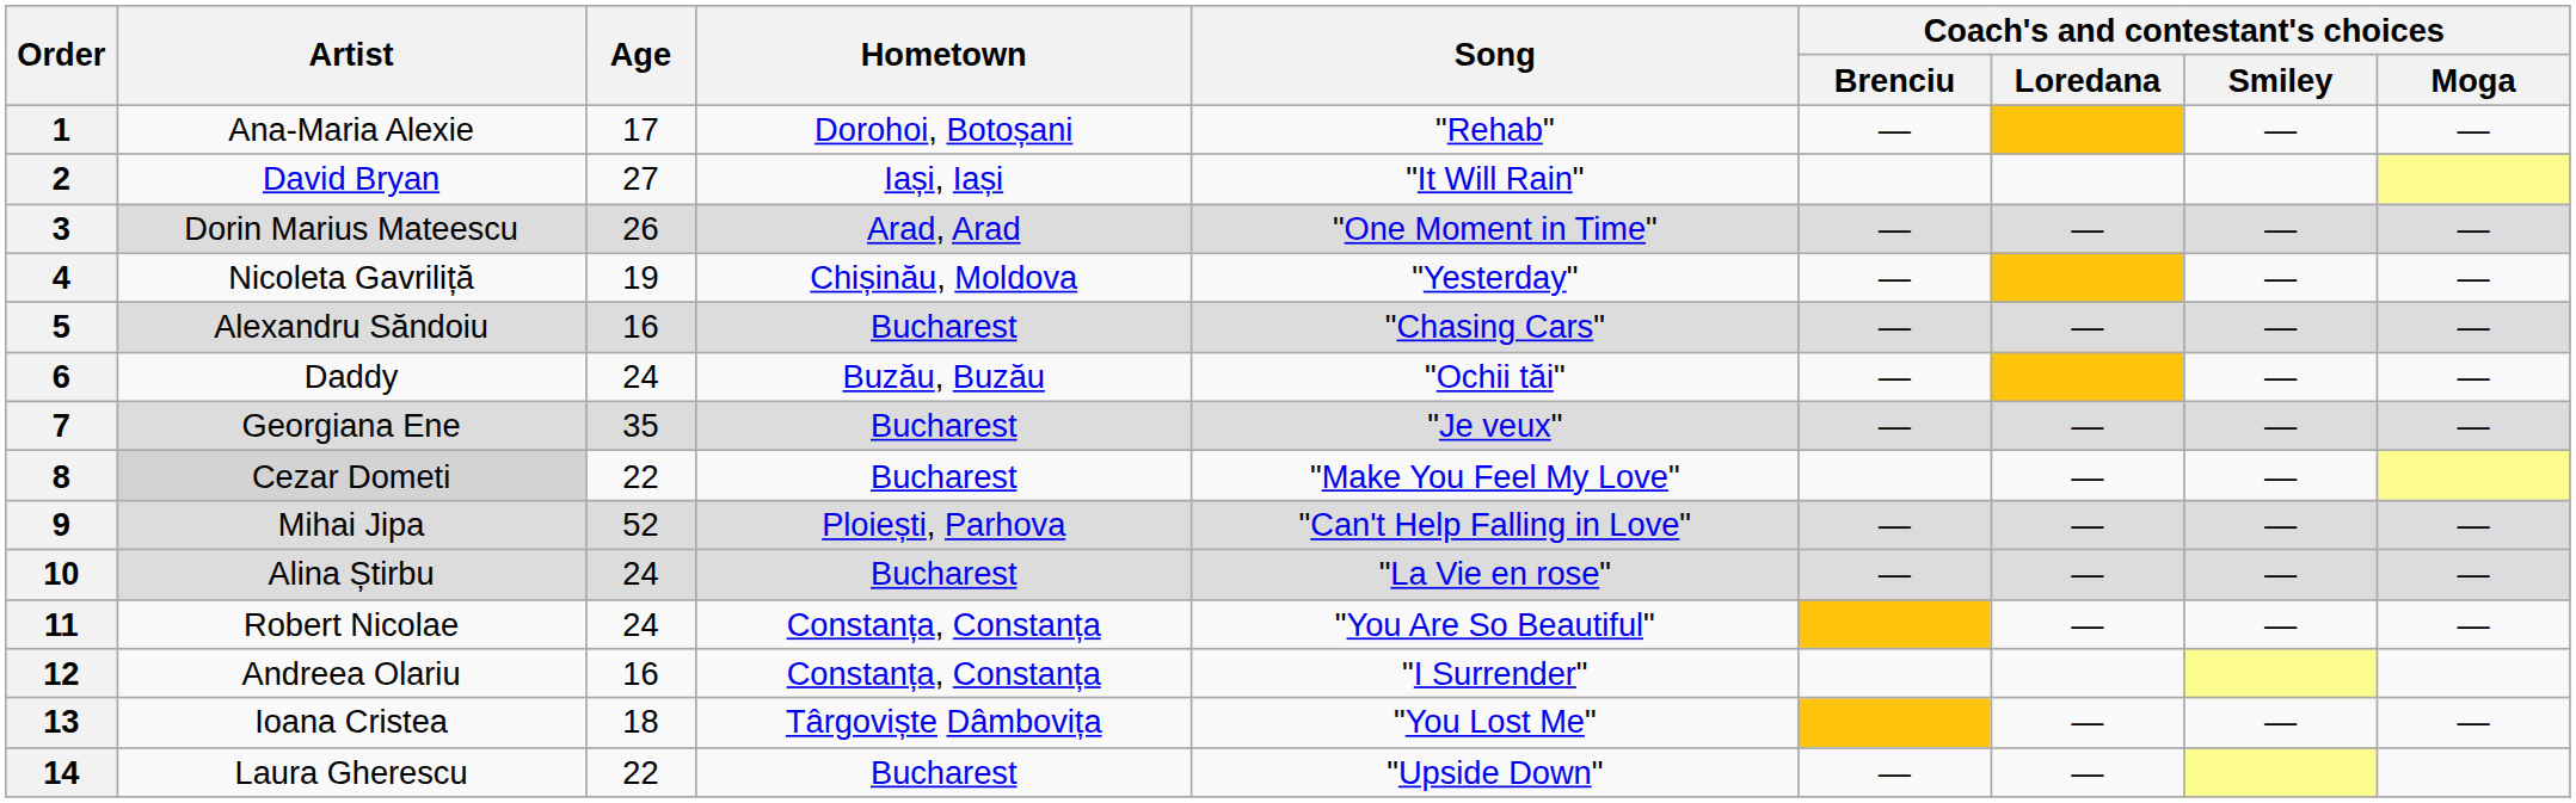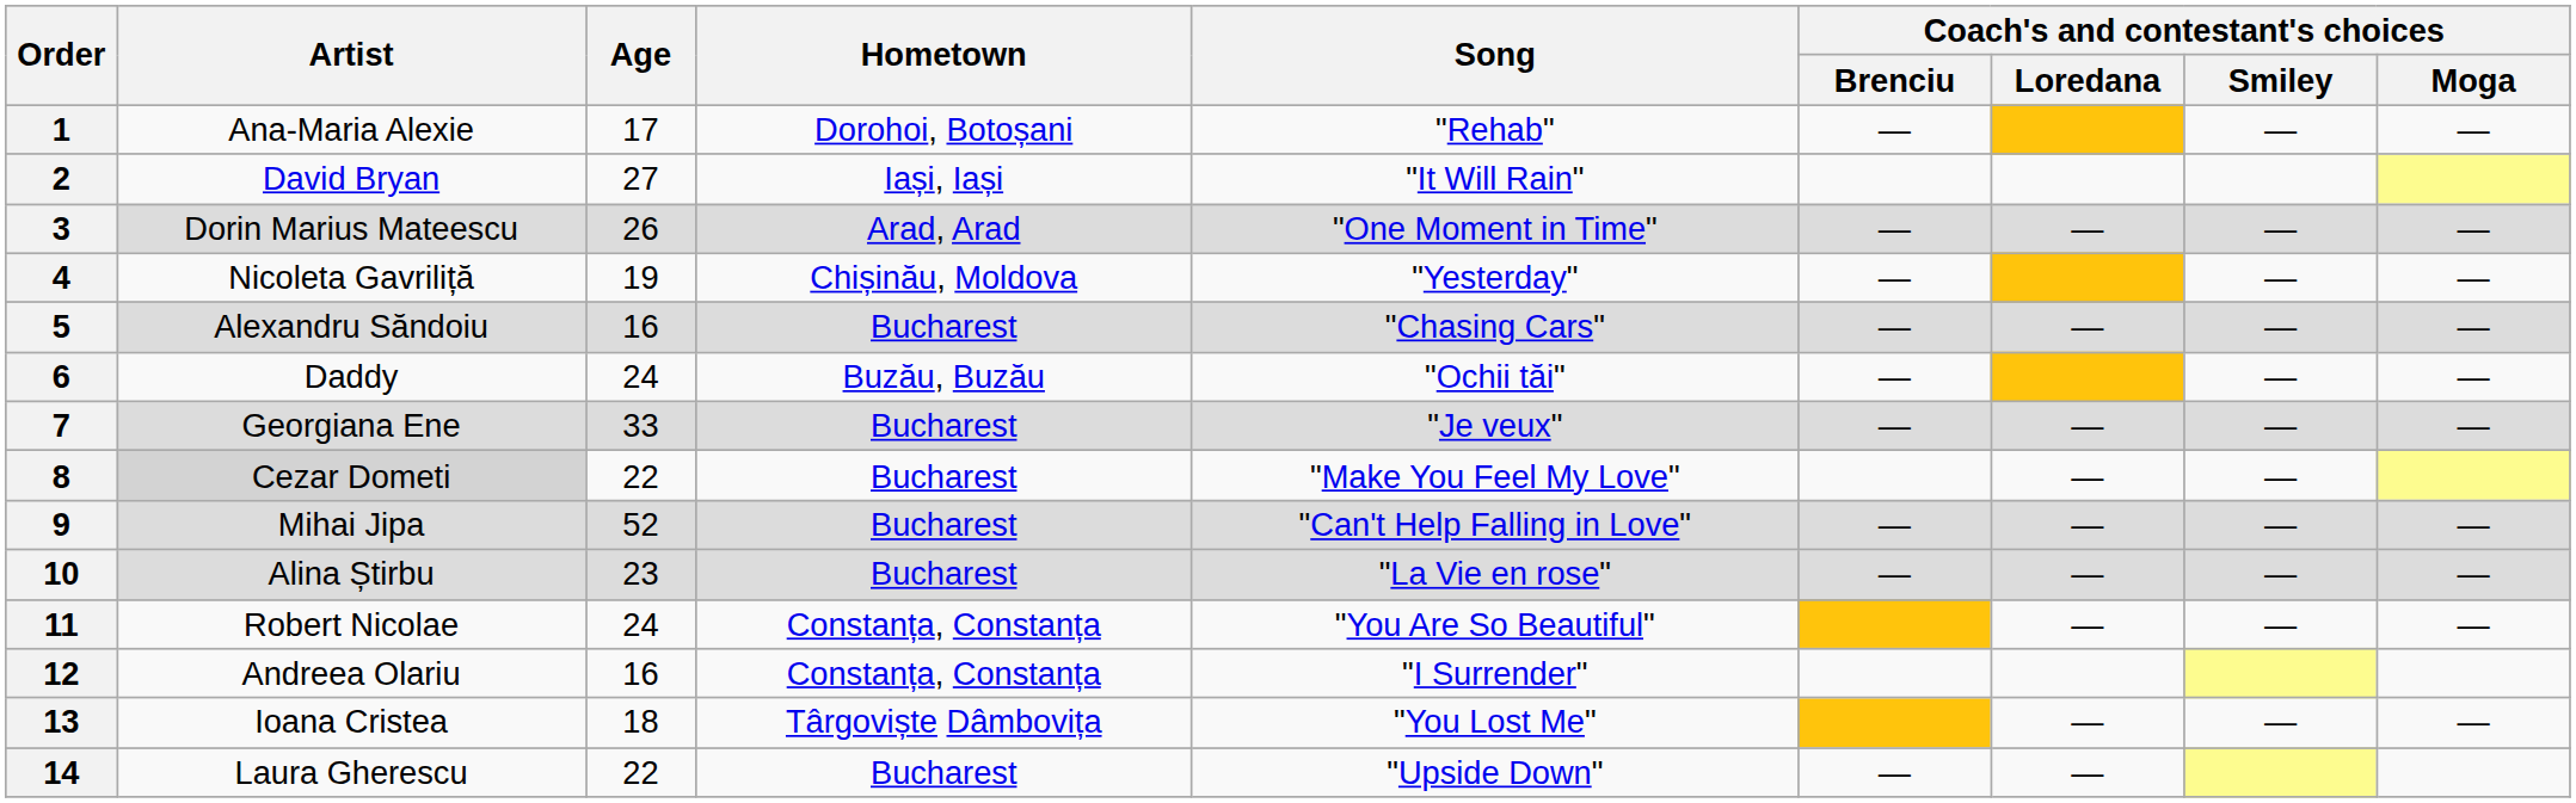 <table class="wikitable" style="text-align:center; line-height:17px; width:100%;">
 <tr>
 <th scope="col" rowspan="2" style="width:04%;">Order</th>
 <th scope="col" rowspan="2" style="width:17%;">Artist</th>
 <th scope="col" rowspan="2" style="width:04%;">Age</th>
 <th scope="col" rowspan="2" style="width:18%;">Hometown</th>
 <th scope="col" rowspan="2" style="width:22%;">Song</th>
 <th scope="col" colspan="4" style="width:24%;">Coach's and contestant's choices</th>
 </tr>
 <tr>
 <th style="width:07%;">Brenciu</th>
 <th style="width:07%;">Loredana</th>
 <th style="width:07%;">Smiley</th>
 <th style="width:07%;">Moga</th>
 </tr>
 <tr>
 <th>1</th>
 <td>Ana-Maria Alexie</td>
 <td>17</td>
 <td><a href='#'>Dorohoi</a>, <a href='#'>Botoșani</a></td>
 <td>"<a href='#'>Rehab</a>"</td>
 <td>—</td>
 <td style="background:#ffc40c;"><strong></strong></td>
 <td>—</td>
 <td>—</td>
 </tr>
 <tr>
 <th>2</th>
 <td><a href='#'>David Bryan</a></td>
 <td>27</td>
 <td><a href='#'>Iași</a>, <a href='#'>Iași</a></td>
 <td>"<a href='#'>It Will Rain</a>"</td>
 <td><strong></strong></td>
 <td><strong></strong></td>
 <td><strong></strong></td>
 <td style="background:#fdfc8f;"><strong></strong></td>
 </tr>
 <tr style="background:#dcdcdc;">
 <th>3</th>
 <td>Dorin Marius Mateescu</td>
 <td>26</td>
 <td><a href='#'>Arad</a>, <a href='#'>Arad</a></td>
 <td>"<a href='#'>One Moment in Time</a>"</td>
 <td>—</td>
 <td>—</td>
 <td>—</td>
 <td>—</td>
 </tr>
 <tr>
 <th>4</th>
 <td>Nicoleta Gavriliță</td>
 <td>19</td>
 <td><a href='#'>Chișinău</a>, <a href='#'>Moldova</a></td>
 <td>"<a href='#'>Yesterday</a>"</td>
 <td>—</td>
 <td style="background:#ffc40c;"><strong></strong></td>
 <td>—</td>
 <td>—</td>
 </tr>
 <tr style="background:#dcdcdc;">
 <th>5</th>
 <td>Alexandru Săndoiu</td>
 <td>16</td>
 <td><a href='#'>Bucharest</a></td>
 <td>"<a href='#'>Chasing Cars</a>"</td>
 <td>—</td>
 <td>—</td>
 <td>—</td>
 <td>—</td>
 </tr>
 <tr>
 <th>6</th>
 <td>Daddy</td>
 <td>24</td>
 <td><a href='#'>Buzău</a>, <a href='#'>Buzău</a></td>
 <td>"<a href='#'>Ochii tăi</a>"</td>
 <td>—</td>
 <td style="background:#ffc40c;"><strong></strong></td>
 <td>—</td>
 <td>—</td>
 </tr>
 <tr style="background:#dcdcdc;">
 <th>7</th>
 <td>Georgiana Ene</td>
-<td>35</td>
+<td>33</td>
 <td><a href='#'>Bucharest</a></td>
 <td>"<a href='#'>Je veux</a>"</td>
 <td>—</td>
 <td>—</td>
 <td>—</td>
 <td>—</td>
 </tr>
 <tr>
 <th>8</th>
 <td style="background: lightgrey;">Cezar Dometi</td>
 <td>22</td>
 <td><a href='#'>Bucharest</a></td>
 <td>"<a href='#'>Make You Feel My Love</a>"</td>
 <td><strong></strong></td>
 <td>—</td>
 <td>—</td>
 <td style="background:#fdfc8f;"><strong></strong></td>
 </tr>
 <tr style="background:#dcdcdc;">
 <th>9</th>
 <td>Mihai Jipa</td>
 <td>52</td>
-<td><a href='#'>Ploiești</a>, <a href='#'>Parhova</a></td>
+<td><a href='#'>Bucharest</a></td>
 <td>"<a href='#'>Can't Help Falling in Love</a>"</td>
 <td>—</td>
 <td>—</td>
 <td>—</td>
 <td>—</td>
 </tr>
 <tr style="background:#dcdcdc;">
 <th>10</th>
 <td>Alina Știrbu</td>
-<td>24</td>
+<td>23</td>
 <td><a href='#'>Bucharest</a></td>
 <td>"<a href='#'>La Vie en rose</a>"</td>
 <td>—</td>
 <td>—</td>
 <td>—</td>
 <td>—</td>
 </tr>
 <tr>
 <th>11</th>
 <td>Robert Nicolae</td>
 <td>24</td>
 <td><a href='#'>Constanța</a>, <a href='#'>Constanța</a></td>
 <td>"<a href='#'>You Are So Beautiful</a>"</td>
 <td style="background:#ffc40c;"><strong></strong></td>
 <td>—</td>
 <td>—</td>
 <td>—</td>
 </tr>
 <tr>
 <th>12</th>
 <td>Andreea Olariu</td>
 <td>16</td>
 <td><a href='#'>Constanța</a>, <a href='#'>Constanța</a></td>
 <td>"<a href='#'>I Surrender</a>"</td>
 <td><strong></strong></td>
 <td><strong></strong></td>
 <td style="background:#fdfc8f;"><strong></strong></td>
 <td><strong></strong></td>
 </tr>
 <tr>
 <th>13</th>
 <td>Ioana Cristea</td>
 <td>18</td>
 <td><a href='#'>Târgoviște</a> <a href='#'>Dâmbovița</a></td>
 <td>"<a href='#'>You Lost Me</a>"</td>
 <td style="background:#ffc40c;"><strong></strong></td>
 <td>—</td>
 <td>—</td>
 <td>—</td>
 </tr>
 <tr>
 <th>14</th>
 <td>Laura Gherescu</td>
 <td>22</td>
 <td><a href='#'>Bucharest</a></td>
 <td>"<a href='#'>Upside Down</a>"</td>
 <td>—</td>
 <td>—</td>
 <td style="background:#fdfc8f;"><strong></strong></td>
 <td><strong></strong></td>
 </tr>
 </table>
